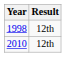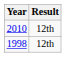 <table class="wikitable" style="text-align:center">
 <tr>
 <th>Year</th>
 <th>Result</th>
 </tr>
 <tr>
+<td><a href='#'>2010</a></td>
+<td>12th</td>
+</tr>
+<tr>
 <td><a href='#'>1998</a></td>
 <td>12th</td>
 </tr>
-<tr>
-<td><a href='#'>2010</a></td>
-<td>12th</td>
-</tr>
 </table>
